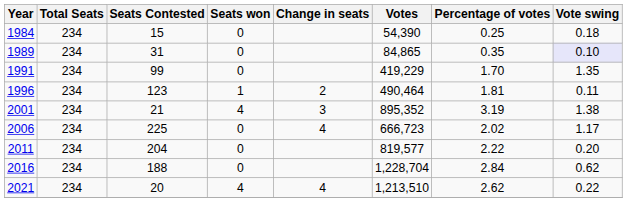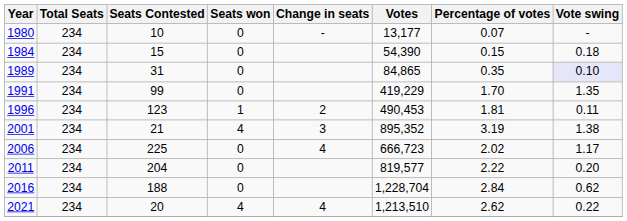 <table class="wikitable sortable" style="text-align:center">
 <tr>
 <th>Year</th>
 <th>Total Seats</th>
 <th>Seats Contested</th>
 <th>Seats won</th>
 <th>Change in seats</th>
 <th>Votes</th>
 <th>Percentage of votes</th>
 <th>Vote swing</th>
 </tr>
 <tr>
+<td><a href='#'>1980</a></td>
+<td>234</td>
+<td>10</td>
+<td>0</td>
+<td>-</td>
+<td>13,177</td>
+<td>0.07</td>
+<td>-</td>
+</tr>
+<tr>
 <td><a href='#'>1984</a></td>
 <td>234</td>
 <td>15</td>
 <td>0</td>
 <td></td>
 <td>54,390</td>
-<td>0.25</td>
+<td>0.15</td>
 <td>0.18</td>
 </tr>
 <tr>
 <td><a href='#'>1989</a></td>
 <td>234</td>
 <td>31</td>
 <td>0</td>
 <td></td>
 <td>84,865</td>
 <td>0.35</td>
 <td style="background: lavender;">0.10</td>
 </tr>
 <tr>
 <td><a href='#'>1991</a></td>
 <td>234</td>
 <td>99</td>
 <td>0</td>
 <td></td>
 <td>419,229</td>
 <td>1.70</td>
 <td>1.35</td>
 </tr>
 <tr>
 <td><a href='#'>1996</a></td>
 <td>234</td>
 <td>123</td>
 <td>1</td>
 <td>2</td>
-<td>490,464</td>
+<td>490,453</td>
 <td>1.81</td>
 <td>0.11</td>
 </tr>
 <tr>
 <td><a href='#'>2001</a></td>
 <td>234</td>
 <td>21</td>
 <td>4</td>
 <td>3</td>
 <td>895,352</td>
 <td>3.19</td>
 <td>1.38</td>
 </tr>
 <tr>
 <td><a href='#'>2006</a></td>
 <td>234</td>
 <td>225</td>
 <td>0</td>
 <td>4</td>
 <td>666,723</td>
 <td>2.02</td>
 <td>1.17</td>
 </tr>
 <tr>
 <td><a href='#'>2011</a></td>
 <td>234</td>
 <td>204</td>
 <td>0</td>
 <td></td>
 <td>819,577</td>
 <td>2.22</td>
 <td>0.20</td>
 </tr>
 <tr>
 <td><a href='#'>2016</a></td>
 <td>234</td>
 <td>188</td>
 <td>0</td>
 <td></td>
 <td>1,228,704</td>
 <td>2.84</td>
 <td>0.62</td>
 </tr>
 <tr>
 <td><a href='#'>2021</a></td>
 <td>234</td>
 <td>20</td>
 <td>4</td>
 <td>4</td>
 <td>1,213,510</td>
 <td>2.62</td>
 <td>0.22</td>
 </tr>
 <tr>
 </tr>
 </table>
